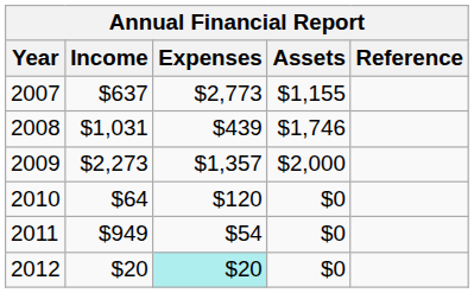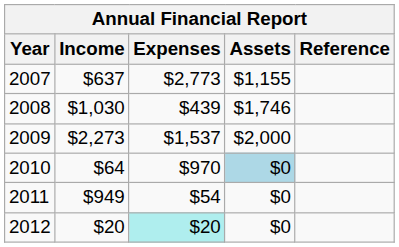 <table class="wikitable" align="center">
 <tr>
 <th colspan="5">Annual Financial Report</th>
 </tr>
 <tr>
 <th>Year</th>
 <th>Income</th>
 <th>Expenses</th>
 <th>Assets</th>
 <th>Reference</th>
 </tr>
 <tr>
 <td>2007</td>
 <td align=right>$637</td>
 <td align=right>$2,773</td>
 <td align=right>$1,155</td>
 <td align=right></td>
 </tr>
 <tr>
 <td>2008</td>
-<td align=right>$1,031</td>
+<td align=right>$1,030</td>
 <td align=right>$439</td>
 <td align=right>$1,746</td>
 <td align=right></td>
 </tr>
 <tr>
 <td>2009</td>
 <td align=right>$2,273</td>
-<td align=right>$1,357</td>
+<td align=right>$1,537</td>
 <td align=right>$2,000</td>
 <td align=right></td>
 </tr>
 <tr>
 <td>2010</td>
 <td align=right>$64</td>
-<td align=right>$120</td>
-<td align=right>$0</td>
+<td align=right>$970</td>
+<td align=right style="background: lightblue;">$0</td>
 <td align=right></td>
 </tr>
 <tr>
 <td>2011</td>
 <td align=right>$949</td>
 <td align=right>$54</td>
 <td align=right>$0</td>
 <td align=right></td>
 </tr>
 <tr>
 <td>2012</td>
 <td align=right>$20</td>
 <td align=right style="background: paleturquoise;">$20</td>
 <td align=right>$0</td>
 <td align=right></td>
 </tr>
 </table>
